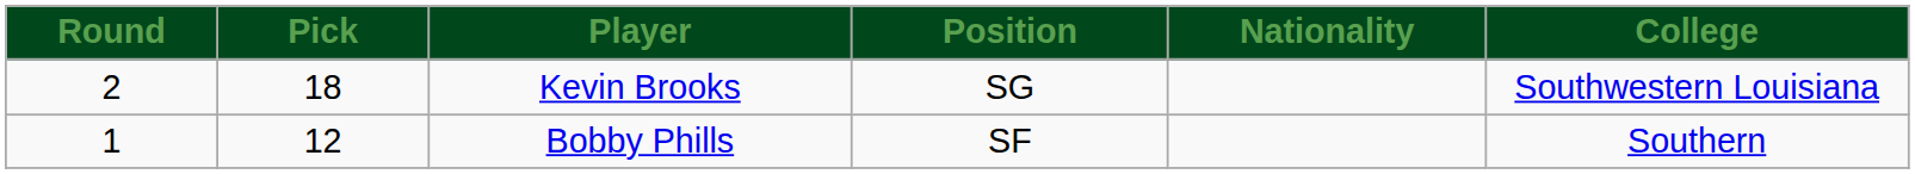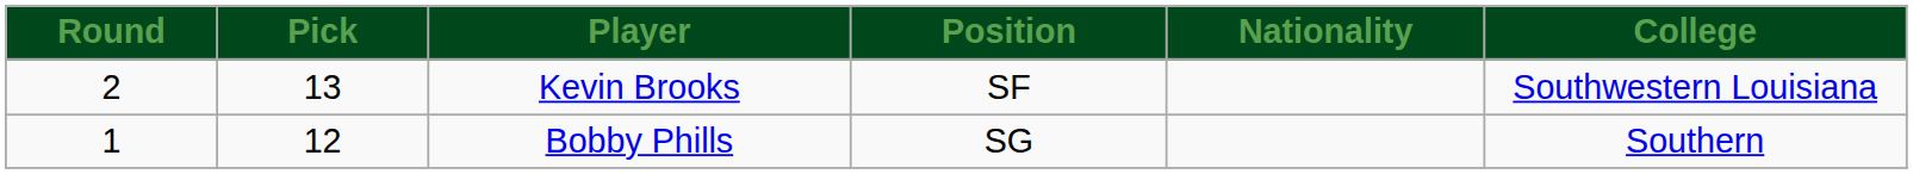 <table class="wikitable sortable sortable">
 <tr>
 <th style="background:#00471B; color:#59A04F" width="10%">Round</th>
 <th style="background:#00471B; color:#59A04F" width="10%">Pick</th>
 <th style="background:#00471B; color:#59A04F" width="20%">Player</th>
 <th style="background:#00471B; color:#59A04F" width="15%">Position</th>
 <th style="background:#00471B; color:#59A04F" width="15%">Nationality</th>
 <th style="background:#00471B; color:#59A04F" width="20%">College</th>
 </tr>
 <tr style="text-align: center">
 <td>2</td>
-<td>18</td>
+<td>13</td>
 <td><a href='#'>Kevin Brooks</a></td>
-<td>SG</td>
+<td>SF</td>
 <td></td>
 <td><a href='#'>Southwestern Louisiana</a></td>
 </tr>
 <tr style="text-align: center">
 <td>1</td>
 <td>12</td>
 <td><a href='#'>Bobby Phills</a></td>
-<td>SF</td>
+<td>SG</td>
 <td></td>
 <td><a href='#'>Southern</a></td>
 </tr>
 </table>
